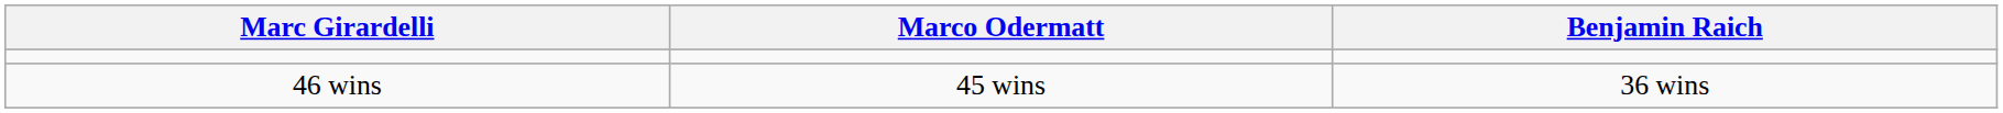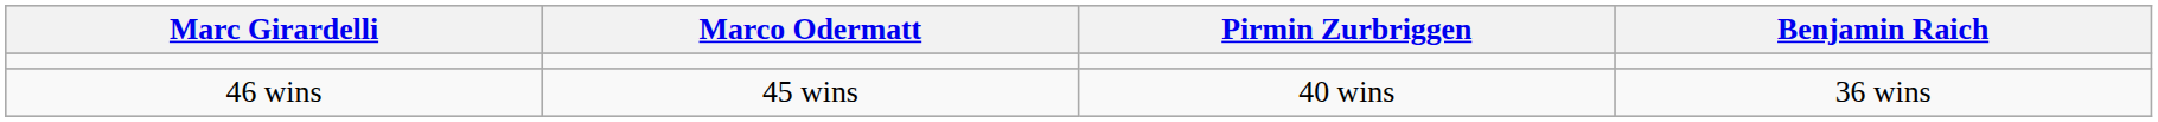 <table class="wikitable" style="text-align:center; width:89%; border:1px #AAAAFF solid">
 <tr>
 <th> <a href='#'>Marc Girardelli</a></th>
 <th> <a href='#'>Marco Odermatt</a></th>
+<th> <a href='#'>Pirmin Zurbriggen</a></th>
 <th> <a href='#'>Benjamin Raich</a></th>
 </tr>
 <tr>
+<td width=100></td>
 <td width=100></td>
 <td width=100></td>
 <td width=100></td>
 </tr>
 <tr>
 <td>46 wins</td>
 <td>45 wins</td>
+<td>40 wins</td>
 <td>36 wins</td>
 </tr>
 </table>
